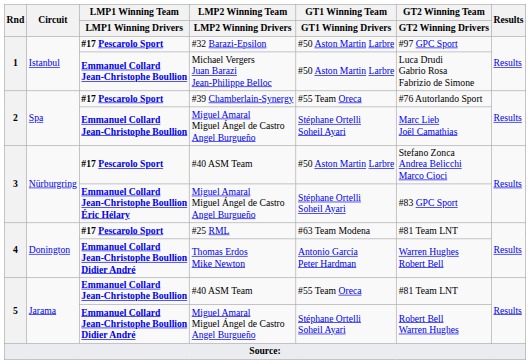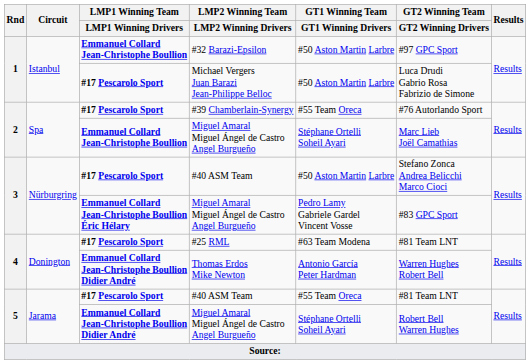 <table class="wikitable" style="font-size: 90%;">
 <tr>
 <th rowspan=2>Rnd</th>
 <th rowspan=2>Circuit</th>
 <th>LMP1 Winning Team</th>
 <th>LMP2 Winning Team</th>
 <th>GT1 Winning Team</th>
 <th>GT2 Winning Team</th>
 <th rowspan=2>Results</th>
 </tr>
 <tr>
 <th>LMP1 Winning Drivers</th>
 <th>LMP2 Winning Drivers</th>
 <th>GT1 Winning Drivers</th>
 <th>GT2 Winning Drivers</th>
 </tr>
 <tr>
 <th rowspan=2>1</th>
 <td rowspan=2><a href='#'>Istanbul</a></td>
-<td> <strong>#17 <a href='#'>Pescarolo Sport</a></strong></td>
+<td><strong> <a href='#'>Emmanuel Collard</a><br> <a href='#'>Jean-Christophe Boullion</a></strong></td>
 <td> #32 <a href='#'>Barazi-Epsilon</a></td>
 <td> #50 <a href='#'>Aston Martin</a> <a href='#'>Larbre</a></td>
 <td> #97 <a href='#'>GPC Sport</a></td>
 <td rowspan=2><a href='#'>Results</a></td>
 </tr>
 <tr>
-<td><strong> <a href='#'>Emmanuel Collard</a><br> <a href='#'>Jean-Christophe Boullion</a></strong></td>
+<td> <strong>#17 <a href='#'>Pescarolo Sport</a></strong></td>
 <td> Michael Vergers<br> <a href='#'>Juan Barazi</a><br> <a href='#'>Jean-Philippe Belloc</a></td>
 <td> #50 <a href='#'>Aston Martin</a> <a href='#'>Larbre</a></td>
 <td> Luca Drudi<br> Gabrio Rosa<br> Fabrizio de Simone</td>
 </tr>
 <tr>
 <th rowspan=2>2</th>
 <td rowspan=2><a href='#'>Spa</a></td>
 <td> <strong>#17 <a href='#'>Pescarolo Sport</a></strong></td>
 <td> #39 <a href='#'>Chamberlain-Synergy</a></td>
 <td> #55 Team <a href='#'>Oreca</a></td>
 <td> #76 Autorlando Sport</td>
 <td rowspan=2><a href='#'>Results</a></td>
 </tr>
 <tr>
 <td><strong> <a href='#'>Emmanuel Collard</a><br> <a href='#'>Jean-Christophe Boullion</a></strong></td>
 <td> <a href='#'>Miguel Amaral</a><br> Miguel Ángel de Castro<br> <a href='#'>Angel Burgueño</a></td>
 <td> <a href='#'>Stéphane Ortelli</a><br> <a href='#'>Soheil Ayari</a></td>
 <td> <a href='#'>Marc Lieb</a><br> <a href='#'>Joël Camathias</a></td>
 </tr>
 <tr>
 <th rowspan=2>3</th>
 <td rowspan=2><a href='#'>Nürburgring</a></td>
 <td> <strong>#17 <a href='#'>Pescarolo Sport</a></strong></td>
 <td> #40 ASM Team</td>
 <td> #50 <a href='#'>Aston Martin</a> <a href='#'>Larbre</a></td>
 <td> Stefano Zonca<br> <a href='#'>Andrea Belicchi</a><br> <a href='#'>Marco Cioci</a></td>
 <td rowspan=2><a href='#'>Results</a></td>
 </tr>
 <tr>
 <td><strong> <a href='#'>Emmanuel Collard</a><br> <a href='#'>Jean-Christophe Boullion</a><br> <a href='#'>Éric Hélary</a></strong></td>
 <td> <a href='#'>Miguel Amaral</a><br> Miguel Ángel de Castro<br> <a href='#'>Angel Burgueño</a></td>
-<td> <a href='#'>Stéphane Ortelli</a><br> <a href='#'>Soheil Ayari</a></td>
+<td> <a href='#'>Pedro Lamy</a><br> Gabriele Gardel<br> Vincent Vosse</td>
 <td> #83 <a href='#'>GPC Sport</a></td>
 </tr>
 <tr>
 <th rowspan=2>4</th>
 <td rowspan=2><a href='#'>Donington</a></td>
 <td><strong> #17 <a href='#'>Pescarolo Sport</a></strong></td>
 <td> #25 <a href='#'>RML</a></td>
 <td> #63 Team Modena</td>
 <td> #81 Team LNT</td>
 <td rowspan=2><a href='#'>Results</a></td>
 </tr>
 <tr>
 <td><strong> <a href='#'>Emmanuel Collard</a><br> <a href='#'>Jean-Christophe Boullion</a><br> <a href='#'>Didier André</a></strong></td>
 <td> <a href='#'>Thomas Erdos</a><br> <a href='#'>Mike Newton</a></td>
 <td> <a href='#'>Antonio García</a><br> <a href='#'>Peter Hardman</a></td>
 <td> <a href='#'>Warren Hughes</a><br> <a href='#'>Robert Bell</a></td>
 </tr>
 <tr>
 <th rowspan=2>5</th>
 <td rowspan=2><a href='#'>Jarama</a></td>
-<td><strong> <a href='#'>Emmanuel Collard</a><br> <a href='#'>Jean-Christophe Boullion</a></strong></td>
+<td><strong> #17 <a href='#'>Pescarolo Sport</a></strong></td>
 <td> #40 ASM Team</td>
 <td> #55 Team <a href='#'>Oreca</a></td>
 <td> #81 Team LNT</td>
 <td rowspan=2><a href='#'>Results</a></td>
 </tr>
 <tr>
 <td><strong> <a href='#'>Emmanuel Collard</a><br> <a href='#'>Jean-Christophe Boullion</a><br> <a href='#'>Didier André</a></strong></td>
 <td> <a href='#'>Miguel Amaral</a><br> Miguel Ángel de Castro<br> <a href='#'>Angel Burgueño</a></td>
 <td> <a href='#'>Stéphane Ortelli</a><br> <a href='#'>Soheil Ayari</a></td>
 <td> <a href='#'>Robert Bell</a><br> <a href='#'>Warren Hughes</a></td>
 </tr>
 <tr class="sortbottom">
 <td colspan="7" style="background-color:#EAECF0;text-align:center"><strong>Source:</strong></td>
 </tr>
 </table>
